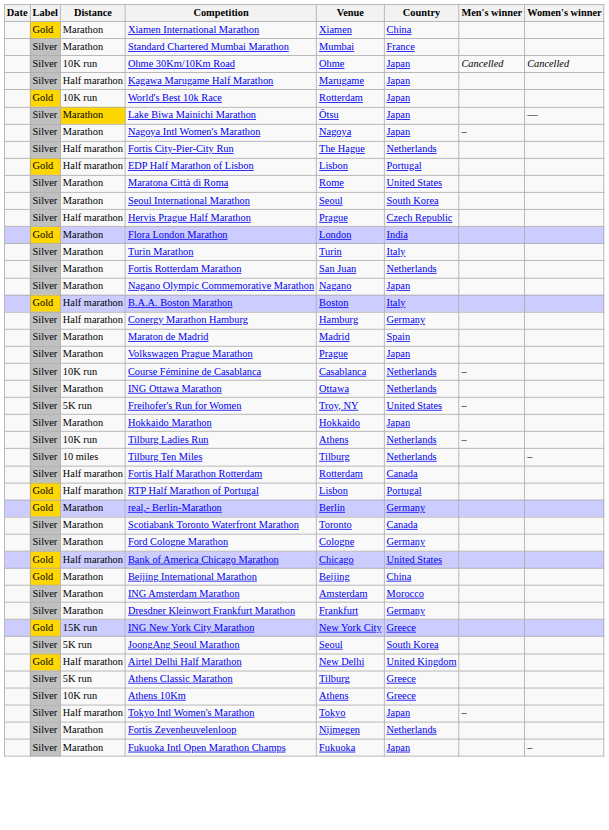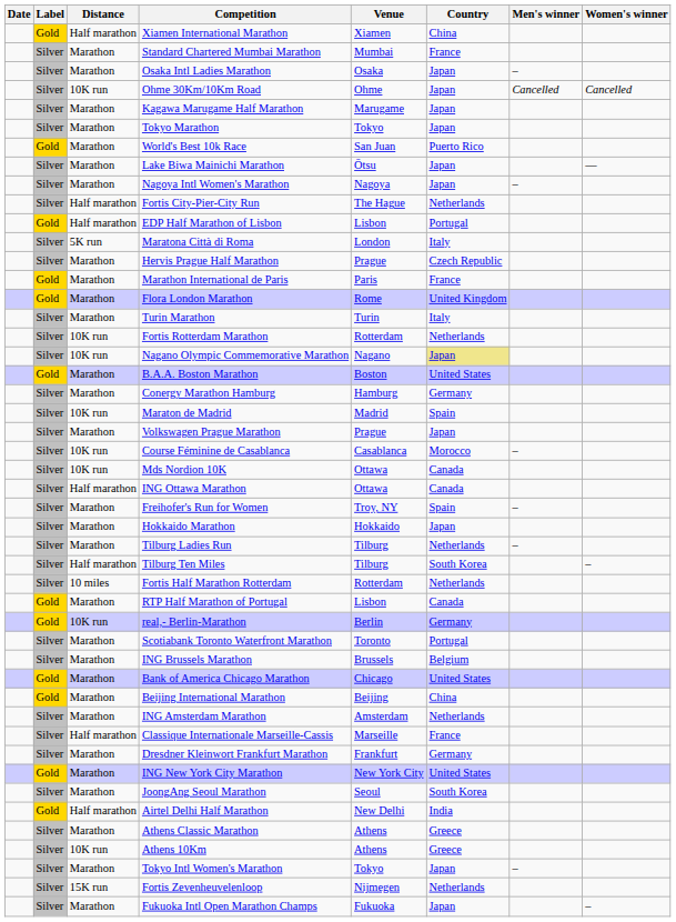 <table class="wikitable sortable" style="font-size:80%">
 <tr>
 <th>Date</th>
 <th>Label</th>
 <th>Distance</th>
 <th>Competition</th>
 <th>Venue</th>
 <th>Country</th>
 <th>Men's winner</th>
 <th>Women's winner</th>
 </tr>
 <tr>
 <td></td>
 <td bgcolor=gold>Gold</td>
-<td>Marathon</td>
+<td>Half marathon</td>
 <td><a href='#'>Xiamen International Marathon</a></td>
 <td><a href='#'>Xiamen</a></td>
 <td><a href='#'>China</a></td>
 <td></td>
 <td></td>
 </tr>
 <tr>
 <td></td>
 <td bgcolor=silver>Silver</td>
 <td>Marathon</td>
 <td><a href='#'>Standard Chartered Mumbai Marathon</a></td>
 <td><a href='#'>Mumbai</a></td>
 <td><a href='#'>France</a></td>
 <td></td>
 <td></td>
 </tr>
 <tr>
 <td></td>
 <td bgcolor=silver>Silver</td>
+<td>Marathon</td>
+<td><a href='#'>Osaka Intl Ladies Marathon</a></td>
+<td><a href='#'>Osaka</a></td>
+<td><a href='#'>Japan</a></td>
+<td>–</td>
+<td></td>
+</tr>
+<tr>
+<td></td>
+<td bgcolor=silver>Silver</td>
 <td>10K run</td>
 <td><a href='#'>Ohme 30Km/10Km Road</a></td>
 <td><a href='#'>Ohme</a></td>
 <td><a href='#'>Japan</a></td>
 <td><em>Cancelled</em></td>
 <td><em>Cancelled</em></td>
 </tr>
 <tr>
 <td></td>
 <td bgcolor=silver>Silver</td>
-<td>Half marathon</td>
+<td>Marathon</td>
 <td><a href='#'>Kagawa Marugame Half Marathon</a></td>
 <td><a href='#'>Marugame</a></td>
 <td><a href='#'>Japan</a></td>
 <td></td>
 <td></td>
 </tr>
 <tr>
 <td></td>
-<td bgcolor=gold>Gold</td>
-<td>10K run</td>
-<td><a href='#'>World's Best 10k Race</a></td>
-<td><a href='#'>Rotterdam</a></td>
+<td bgcolor=silver>Silver</td>
+<td>Marathon</td>
+<td><a href='#'>Tokyo Marathon</a></td>
+<td><a href='#'>Tokyo</a></td>
 <td><a href='#'>Japan</a></td>
 <td></td>
 <td></td>
 </tr>
 <tr>
 <td></td>
+<td bgcolor=gold>Gold</td>
+<td>Marathon</td>
+<td><a href='#'>World's Best 10k Race</a></td>
+<td><a href='#'>San Juan</a></td>
+<td><a href='#'>Puerto Rico</a></td>
+<td></td>
+<td></td>
+</tr>
+<tr>
+<td></td>
 <td bgcolor=silver>Silver</td>
-<td style="background: gold;">Marathon</td>
+<td>Marathon</td>
 <td><a href='#'>Lake Biwa Mainichi Marathon</a></td>
 <td><a href='#'>Ōtsu</a></td>
 <td><a href='#'>Japan</a></td>
 <td></td>
 <td>—</td>
 </tr>
 <tr>
 <td></td>
 <td bgcolor=silver>Silver</td>
 <td>Marathon</td>
 <td><a href='#'>Nagoya Intl Women's Marathon</a></td>
 <td><a href='#'>Nagoya</a></td>
 <td><a href='#'>Japan</a></td>
 <td>–</td>
 <td></td>
 </tr>
 <tr>
 <td></td>
 <td bgcolor=silver>Silver</td>
 <td>Half marathon</td>
 <td><a href='#'>Fortis City-Pier-City Run</a></td>
 <td><a href='#'>The Hague</a></td>
 <td><a href='#'>Netherlands</a></td>
 <td></td>
 <td></td>
 </tr>
 <tr>
 <td></td>
 <td bgcolor=gold>Gold</td>
 <td>Half marathon</td>
 <td><a href='#'>EDP Half Marathon of Lisbon</a></td>
 <td><a href='#'>Lisbon</a></td>
 <td><a href='#'>Portugal</a></td>
 <td></td>
 <td></td>
 </tr>
 <tr>
 <td></td>
 <td bgcolor=silver>Silver</td>
-<td>Marathon</td>
+<td>5K run</td>
 <td><a href='#'>Maratona Città di Roma</a></td>
-<td><a href='#'>Rome</a></td>
-<td><a href='#'>United States</a></td>
+<td><a href='#'>London</a></td>
+<td><a href='#'>Italy</a></td>
 <td></td>
 <td></td>
 </tr>
 <tr>
 <td></td>
 <td bgcolor=silver>Silver</td>
 <td>Marathon</td>
-<td><a href='#'>Seoul International Marathon</a></td>
-<td><a href='#'>Seoul</a></td>
-<td><a href='#'>South Korea</a></td>
+<td><a href='#'>Hervis Prague Half Marathon</a></td>
+<td><a href='#'>Prague</a></td>
+<td><a href='#'>Czech Republic</a></td>
 <td></td>
 <td></td>
 </tr>
 <tr>
 <td></td>
-<td bgcolor=silver>Silver</td>
-<td>Half marathon</td>
-<td><a href='#'>Hervis Prague Half Marathon</a></td>
-<td><a href='#'>Prague</a></td>
-<td><a href='#'>Czech Republic</a></td>
+<td bgcolor=gold>Gold</td>
+<td>Marathon</td>
+<td><a href='#'>Marathon International de Paris</a></td>
+<td><a href='#'>Paris</a></td>
+<td><a href='#'>France</a></td>
 <td></td>
 <td></td>
 </tr>
 <tr bgcolor=ccccff>
 <td></td>
 <td bgcolor=gold>Gold</td>
 <td>Marathon</td>
 <td><a href='#'>Flora London Marathon</a></td>
-<td><a href='#'>London</a></td>
-<td><a href='#'>India</a></td>
+<td><a href='#'>Rome</a></td>
+<td><a href='#'>United Kingdom</a></td>
 <td></td>
 <td></td>
 </tr>
 <tr>
 <td></td>
 <td bgcolor=silver>Silver</td>
 <td>Marathon</td>
 <td><a href='#'>Turin Marathon</a></td>
 <td><a href='#'>Turin</a></td>
 <td><a href='#'>Italy</a></td>
 <td></td>
 <td></td>
 </tr>
 <tr>
 <td></td>
 <td bgcolor=silver>Silver</td>
-<td>Marathon</td>
+<td>10K run</td>
 <td><a href='#'>Fortis Rotterdam Marathon</a></td>
-<td><a href='#'>San Juan</a></td>
+<td><a href='#'>Rotterdam</a></td>
 <td><a href='#'>Netherlands</a></td>
 <td></td>
 <td></td>
 </tr>
 <tr>
 <td></td>
 <td bgcolor=silver>Silver</td>
-<td>Marathon</td>
+<td>10K run</td>
 <td><a href='#'>Nagano Olympic Commemorative Marathon</a></td>
 <td><a href='#'>Nagano</a></td>
-<td><a href='#'>Japan</a></td>
+<td style="background: khaki;"><a href='#'>Japan</a></td>
 <td></td>
 <td></td>
 </tr>
 <tr bgcolor=ccccff>
 <td></td>
 <td bgcolor=gold>Gold</td>
-<td>Half marathon</td>
+<td>Marathon</td>
 <td><a href='#'>B.A.A. Boston Marathon</a></td>
 <td><a href='#'>Boston</a></td>
-<td><a href='#'>Italy</a></td>
+<td><a href='#'>United States</a></td>
 <td></td>
 <td></td>
 </tr>
 <tr>
 <td></td>
 <td bgcolor=silver>Silver</td>
-<td>Half marathon</td>
+<td>Marathon</td>
 <td><a href='#'>Conergy Marathon Hamburg</a></td>
 <td><a href='#'>Hamburg</a></td>
 <td><a href='#'>Germany</a></td>
 <td></td>
 <td></td>
 </tr>
 <tr>
 <td></td>
 <td bgcolor=silver>Silver</td>
-<td>Marathon</td>
+<td>10K run</td>
 <td><a href='#'>Maraton de Madrid</a></td>
 <td><a href='#'>Madrid</a></td>
 <td><a href='#'>Spain</a></td>
 <td></td>
 <td></td>
 </tr>
 <tr>
 <td></td>
 <td bgcolor=silver>Silver</td>
 <td>Marathon</td>
 <td><a href='#'>Volkswagen Prague Marathon</a></td>
 <td><a href='#'>Prague</a></td>
 <td><a href='#'>Japan</a></td>
 <td></td>
 <td></td>
 </tr>
 <tr>
 <td></td>
 <td bgcolor=silver>Silver</td>
 <td>10K run</td>
 <td><a href='#'>Course Féminine de Casablanca</a></td>
 <td><a href='#'>Casablanca</a></td>
-<td><a href='#'>Netherlands</a></td>
+<td><a href='#'>Morocco</a></td>
 <td>–</td>
 <td></td>
 </tr>
 <tr>
 <td></td>
 <td bgcolor=silver>Silver</td>
-<td>Marathon</td>
-<td><a href='#'>ING Ottawa Marathon</a></td>
+<td>10K run</td>
+<td><a href='#'>Mds Nordion 10K</a></td>
 <td><a href='#'>Ottawa</a></td>
-<td><a href='#'>Netherlands</a></td>
+<td><a href='#'>Canada</a></td>
 <td></td>
 <td></td>
 </tr>
 <tr>
 <td></td>
 <td bgcolor=silver>Silver</td>
-<td>5K run</td>
+<td>Half marathon</td>
+<td><a href='#'>ING Ottawa Marathon</a></td>
+<td><a href='#'>Ottawa</a></td>
+<td><a href='#'>Canada</a></td>
+<td></td>
+<td></td>
+</tr>
+<tr>
+<td></td>
+<td bgcolor=silver>Silver</td>
+<td>Marathon</td>
 <td><a href='#'>Freihofer's Run for Women</a></td>
 <td><a href='#'>Troy, NY</a></td>
-<td><a href='#'>United States</a></td>
+<td><a href='#'>Spain</a></td>
 <td>–</td>
 <td></td>
 </tr>
 <tr>
 <td></td>
 <td bgcolor=silver>Silver</td>
 <td>Marathon</td>
 <td><a href='#'>Hokkaido Marathon</a></td>
 <td><a href='#'>Hokkaido</a></td>
 <td><a href='#'>Japan</a></td>
 <td></td>
 <td></td>
 </tr>
 <tr>
 <td></td>
 <td bgcolor=silver>Silver</td>
-<td>10K run</td>
+<td>Marathon</td>
 <td><a href='#'>Tilburg Ladies Run</a></td>
-<td><a href='#'>Athens</a></td>
+<td><a href='#'>Tilburg</a></td>
 <td><a href='#'>Netherlands</a></td>
 <td>–</td>
 <td></td>
 </tr>
 <tr>
 <td></td>
 <td bgcolor=silver>Silver</td>
-<td>10 miles</td>
+<td>Half marathon</td>
 <td><a href='#'>Tilburg Ten Miles</a></td>
 <td><a href='#'>Tilburg</a></td>
-<td><a href='#'>Netherlands</a></td>
+<td><a href='#'>South Korea</a></td>
 <td></td>
 <td>–</td>
 </tr>
 <tr>
 <td></td>
 <td bgcolor=silver>Silver</td>
-<td>Half marathon</td>
+<td>10 miles</td>
 <td><a href='#'>Fortis Half Marathon Rotterdam</a></td>
 <td><a href='#'>Rotterdam</a></td>
-<td><a href='#'>Canada</a></td>
+<td><a href='#'>Netherlands</a></td>
 <td></td>
 <td></td>
 </tr>
 <tr>
 <td></td>
 <td bgcolor=gold>Gold</td>
-<td>Half marathon</td>
+<td>Marathon</td>
 <td><a href='#'>RTP Half Marathon of Portugal</a></td>
 <td><a href='#'>Lisbon</a></td>
-<td><a href='#'>Portugal</a></td>
+<td><a href='#'>Canada</a></td>
 <td></td>
 <td></td>
 </tr>
 <tr bgcolor=ccccff>
 <td></td>
 <td bgcolor=gold>Gold</td>
-<td>Marathon</td>
+<td>10K run</td>
 <td><a href='#'>real,- Berlin-Marathon</a></td>
 <td><a href='#'>Berlin</a></td>
 <td><a href='#'>Germany</a></td>
 <td></td>
 <td></td>
 </tr>
 <tr>
 <td></td>
 <td bgcolor=silver>Silver</td>
 <td>Marathon</td>
 <td><a href='#'>Scotiabank Toronto Waterfront Marathon</a></td>
 <td><a href='#'>Toronto</a></td>
-<td><a href='#'>Canada</a></td>
+<td><a href='#'>Portugal</a></td>
 <td></td>
 <td></td>
 </tr>
 <tr>
 <td></td>
 <td bgcolor=silver>Silver</td>
 <td>Marathon</td>
-<td><a href='#'>Ford Cologne Marathon</a></td>
-<td><a href='#'>Cologne</a></td>
-<td><a href='#'>Germany</a></td>
+<td><a href='#'>ING Brussels Marathon</a></td>
+<td><a href='#'>Brussels</a></td>
+<td><a href='#'>Belgium</a></td>
 <td></td>
 <td></td>
 </tr>
 <tr bgcolor=ccccff>
 <td></td>
 <td bgcolor=gold>Gold</td>
-<td>Half marathon</td>
+<td>Marathon</td>
 <td><a href='#'>Bank of America Chicago Marathon</a></td>
 <td><a href='#'>Chicago</a></td>
 <td><a href='#'>United States</a></td>
 <td></td>
 <td></td>
 </tr>
 <tr>
 <td></td>
 <td bgcolor=gold>Gold</td>
 <td>Marathon</td>
 <td><a href='#'>Beijing International Marathon</a></td>
 <td><a href='#'>Beijing</a></td>
 <td><a href='#'>China</a></td>
 <td></td>
 <td></td>
 </tr>
 <tr>
 <td></td>
 <td bgcolor=silver>Silver</td>
 <td>Marathon</td>
 <td><a href='#'>ING Amsterdam Marathon</a></td>
 <td><a href='#'>Amsterdam</a></td>
-<td><a href='#'>Morocco</a></td>
+<td><a href='#'>Netherlands</a></td>
+<td></td>
+<td></td>
+</tr>
+<tr>
+<td></td>
+<td bgcolor=silver>Silver</td>
+<td>Half marathon</td>
+<td><a href='#'>Classique Internationale Marseille-Cassis</a></td>
+<td><a href='#'>Marseille</a></td>
+<td><a href='#'>France</a></td>
 <td></td>
 <td></td>
 </tr>
 <tr>
 <td></td>
 <td bgcolor=silver>Silver</td>
 <td>Marathon</td>
 <td><a href='#'>Dresdner Kleinwort Frankfurt Marathon</a></td>
 <td><a href='#'>Frankfurt</a></td>
 <td><a href='#'>Germany</a></td>
 <td></td>
 <td></td>
 </tr>
 <tr bgcolor=ccccff>
 <td></td>
 <td bgcolor=gold>Gold</td>
-<td>15K run</td>
+<td>Marathon</td>
 <td><a href='#'>ING New York City Marathon</a></td>
 <td><a href='#'>New York City</a></td>
-<td><a href='#'>Greece</a></td>
+<td><a href='#'>United States</a></td>
 <td></td>
 <td></td>
 </tr>
 <tr>
 <td></td>
 <td bgcolor=silver>Silver</td>
-<td>5K run</td>
+<td>Marathon</td>
 <td><a href='#'>JoongAng Seoul Marathon</a></td>
 <td><a href='#'>Seoul</a></td>
 <td><a href='#'>South Korea</a></td>
 <td></td>
 <td></td>
 </tr>
 <tr>
 <td></td>
 <td bgcolor=gold>Gold</td>
 <td>Half marathon</td>
 <td><a href='#'>Airtel Delhi Half Marathon</a></td>
 <td><a href='#'>New Delhi</a></td>
-<td><a href='#'>United Kingdom</a></td>
+<td><a href='#'>India</a></td>
 <td></td>
 <td></td>
 </tr>
 <tr>
 <td></td>
 <td bgcolor=silver>Silver</td>
-<td>5K run</td>
+<td>Marathon</td>
 <td><a href='#'>Athens Classic Marathon</a></td>
-<td><a href='#'>Tilburg</a></td>
+<td><a href='#'>Athens</a></td>
 <td><a href='#'>Greece</a></td>
 <td></td>
 <td></td>
 </tr>
 <tr>
 <td></td>
 <td bgcolor=silver>Silver</td>
 <td>10K run</td>
 <td><a href='#'>Athens 10Km</a></td>
 <td><a href='#'>Athens</a></td>
 <td><a href='#'>Greece</a></td>
 <td></td>
 <td></td>
 </tr>
 <tr>
 <td></td>
 <td bgcolor=silver>Silver</td>
-<td>Half marathon</td>
+<td>Marathon</td>
 <td><a href='#'>Tokyo Intl Women's Marathon</a></td>
 <td><a href='#'>Tokyo</a></td>
 <td><a href='#'>Japan</a></td>
 <td>–</td>
 <td></td>
 </tr>
 <tr>
 <td></td>
 <td bgcolor=silver>Silver</td>
-<td>Marathon</td>
+<td>15K run</td>
 <td><a href='#'>Fortis Zevenheuvelenloop</a></td>
 <td><a href='#'>Nijmegen</a></td>
 <td><a href='#'>Netherlands</a></td>
 <td></td>
 <td></td>
 </tr>
 <tr>
 <td></td>
 <td bgcolor=silver>Silver</td>
 <td>Marathon</td>
 <td><a href='#'>Fukuoka Intl Open Marathon Champs</a></td>
 <td><a href='#'>Fukuoka</a></td>
 <td><a href='#'>Japan</a></td>
 <td></td>
 <td>–</td>
 </tr>
 </table>
